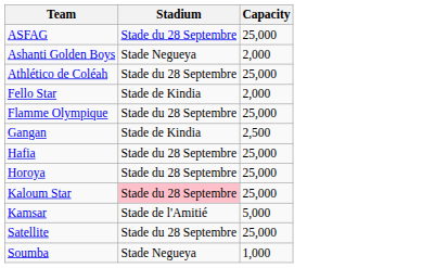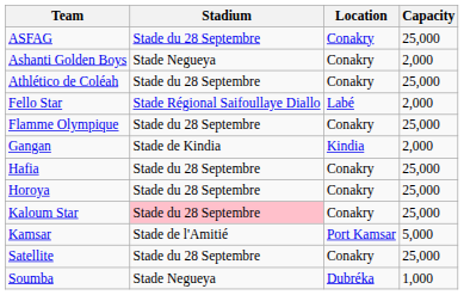 <table class="wikitable sortable">
 <tr>
 <th>Team</th>
 <th>Stadium</th>
+<th>Location</th>
 <th>Capacity</th>
 </tr>
 <tr>
 <td><a href='#'>ASFAG</a></td>
 <td><a href='#'>Stade du 28 Septembre</a></td>
+<td><a href='#'>Conakry</a></td>
 <td>25,000</td>
 </tr>
 <tr>
 <td><a href='#'>Ashanti Golden Boys</a></td>
 <td>Stade Negueya</td>
+<td>Conakry</td>
 <td>2,000</td>
 </tr>
 <tr>
 <td><a href='#'>Athlético de Coléah</a></td>
 <td>Stade du 28 Septembre</td>
+<td>Conakry</td>
 <td>25,000</td>
 </tr>
 <tr>
 <td><a href='#'>Fello Star</a></td>
-<td>Stade de Kindia</td>
+<td><a href='#'>Stade Régional Saifoullaye Diallo</a></td>
+<td><a href='#'>Labé</a></td>
 <td>2,000</td>
 </tr>
 <tr>
 <td><a href='#'>Flamme Olympique</a></td>
 <td>Stade du 28 Septembre</td>
+<td>Conakry</td>
 <td>25,000</td>
 </tr>
 <tr>
 <td><a href='#'>Gangan</a></td>
 <td>Stade de Kindia</td>
-<td>2,500</td>
+<td><a href='#'>Kindia</a></td>
+<td>2,000</td>
 </tr>
 <tr>
 <td><a href='#'>Hafia</a></td>
 <td>Stade du 28 Septembre</td>
+<td>Conakry</td>
 <td>25,000</td>
 </tr>
 <tr>
 <td><a href='#'>Horoya</a></td>
 <td>Stade du 28 Septembre</td>
+<td>Conakry</td>
 <td>25,000</td>
 </tr>
 <tr>
 <td><a href='#'>Kaloum Star</a></td>
 <td style="background: pink;">Stade du 28 Septembre</td>
+<td>Conakry</td>
 <td>25,000</td>
 </tr>
 <tr>
 <td><a href='#'>Kamsar</a></td>
 <td>Stade de l'Amitié</td>
+<td><a href='#'>Port Kamsar</a></td>
 <td>5,000</td>
 </tr>
 <tr>
 <td><a href='#'>Satellite</a></td>
 <td>Stade du 28 Septembre</td>
+<td>Conakry</td>
 <td>25,000</td>
 </tr>
 <tr>
 <td><a href='#'>Soumba</a></td>
 <td>Stade Negueya</td>
+<td><a href='#'>Dubréka</a></td>
 <td>1,000</td>
 </tr>
 </table>
